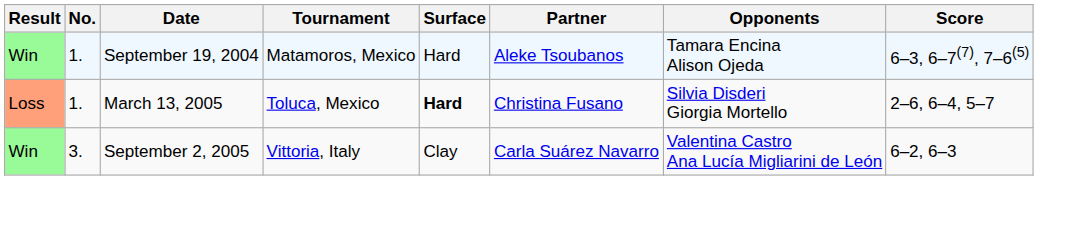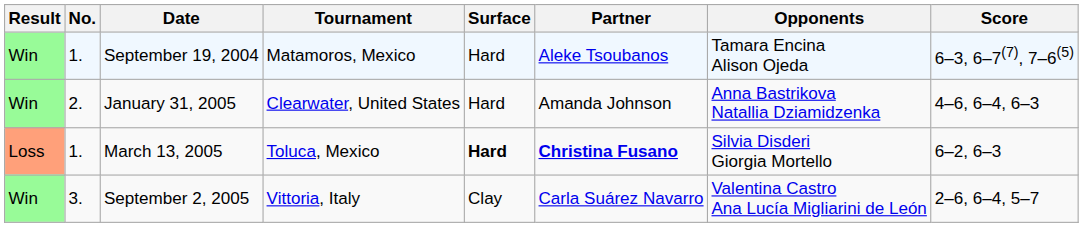 <table class="sortable wikitable" style=font-size:97%>
 <tr>
 <th>Result</th>
 <th>No.</th>
 <th>Date</th>
 <th>Tournament</th>
 <th>Surface</th>
 <th>Partner</th>
 <th>Opponents</th>
 <th class="unsortable">Score</th>
 </tr>
 <tr style="background:#f0f8ff;">
 <td style="background:#98fb98;">Win</td>
 <td>1.</td>
 <td>September 19, 2004</td>
 <td>Matamoros, Mexico</td>
 <td>Hard</td>
 <td> <a href='#'>Aleke Tsoubanos</a></td>
 <td> Tamara Encina <br> Alison Ojeda</td>
 <td>6–3, 6–7<sup>(7)</sup>, 7–6<sup>(5)</sup></td>
 </tr>
 <tr>
+<td style="background:#98fb98;">Win</td>
+<td>2.</td>
+<td>January 31, 2005</td>
+<td><a href='#'>Clearwater</a>, United States</td>
+<td>Hard</td>
+<td> Amanda Johnson</td>
+<td> <a href='#'>Anna Bastrikova</a> <br> <a href='#'>Natallia Dziamidzenka</a></td>
+<td>4–6, 6–4, 6–3</td>
+</tr>
+<tr>
 <td bgcolor="FFA07A">Loss</td>
 <td>1.</td>
 <td>March 13, 2005</td>
 <td><a href='#'>Toluca</a>, Mexico</td>
 <td><strong>Hard</strong></td>
-<td> <a href='#'>Christina Fusano</a></td>
+<td><strong> <a href='#'>Christina Fusano</a></strong></td>
 <td> <a href='#'>Silvia Disderi</a> <br> Giorgia Mortello</td>
-<td>2–6, 6–4, 5–7</td>
+<td>6–2, 6–3</td>
 </tr>
 <tr>
 <td style="background:#98fb98;">Win</td>
 <td>3.</td>
 <td>September 2, 2005</td>
 <td><a href='#'>Vittoria</a>, Italy</td>
 <td>Clay</td>
 <td> <a href='#'>Carla Suárez Navarro</a></td>
 <td> <a href='#'>Valentina Castro</a> <br> <a href='#'>Ana Lucía Migliarini de León</a></td>
-<td>6–2, 6–3</td>
+<td>2–6, 6–4, 5–7</td>
 </tr>
 </table>
